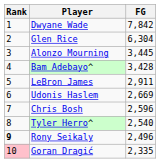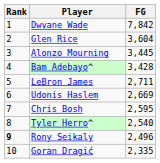 <table class="wikitable">
 <tr>
 <th scope="col">Rank</th>
 <th scope="col" width="140px">Player</th>
 <th scope="col">FG</th>
 </tr>
 <tr>
 <td>1</td>
 <td><a href='#'>Dwyane Wade</a></td>
 <td align="right">7,842</td>
 </tr>
 <tr>
 <td>2</td>
 <td><a href='#'>Glen Rice</a></td>
-<td align="right">6,304</td>
+<td align="right">3,604</td>
 </tr>
 <tr>
 <td>3</td>
 <td><a href='#'>Alonzo Mourning</a></td>
 <td align="right">3,445</td>
 </tr>
 <tr>
 <td>4</td>
 <td style="background-color:#CCFFCC"><a href='#'>Bam Adebayo</a>^</td>
 <td align="right">3,428</td>
 </tr>
 <tr>
 <td>5</td>
 <td><a href='#'>LeBron James</a></td>
-<td align="right">2,911</td>
+<td align="right">2,711</td>
 </tr>
 <tr>
 <td>6</td>
 <td><a href='#'>Udonis Haslem</a></td>
 <td align="right">2,669</td>
 </tr>
 <tr>
 <td>7</td>
 <td><a href='#'>Chris Bosh</a></td>
-<td align="right">2,596</td>
+<td align="right">2,595</td>
 </tr>
 <tr>
 <td>8</td>
 <td style="background-color:#CCFFCC"><a href='#'>Tyler Herro</a>^</td>
 <td align="right">2,540</td>
 </tr>
 <tr>
 <td><strong>9</strong></td>
 <td><a href='#'>Rony Seikaly</a></td>
 <td align="right">2,496</td>
 </tr>
 <tr>
-<td style="background: pink;">10</td>
+<td>10</td>
 <td><a href='#'>Goran Dragić</a></td>
 <td align="right">2,335</td>
 </tr>
 </table>
